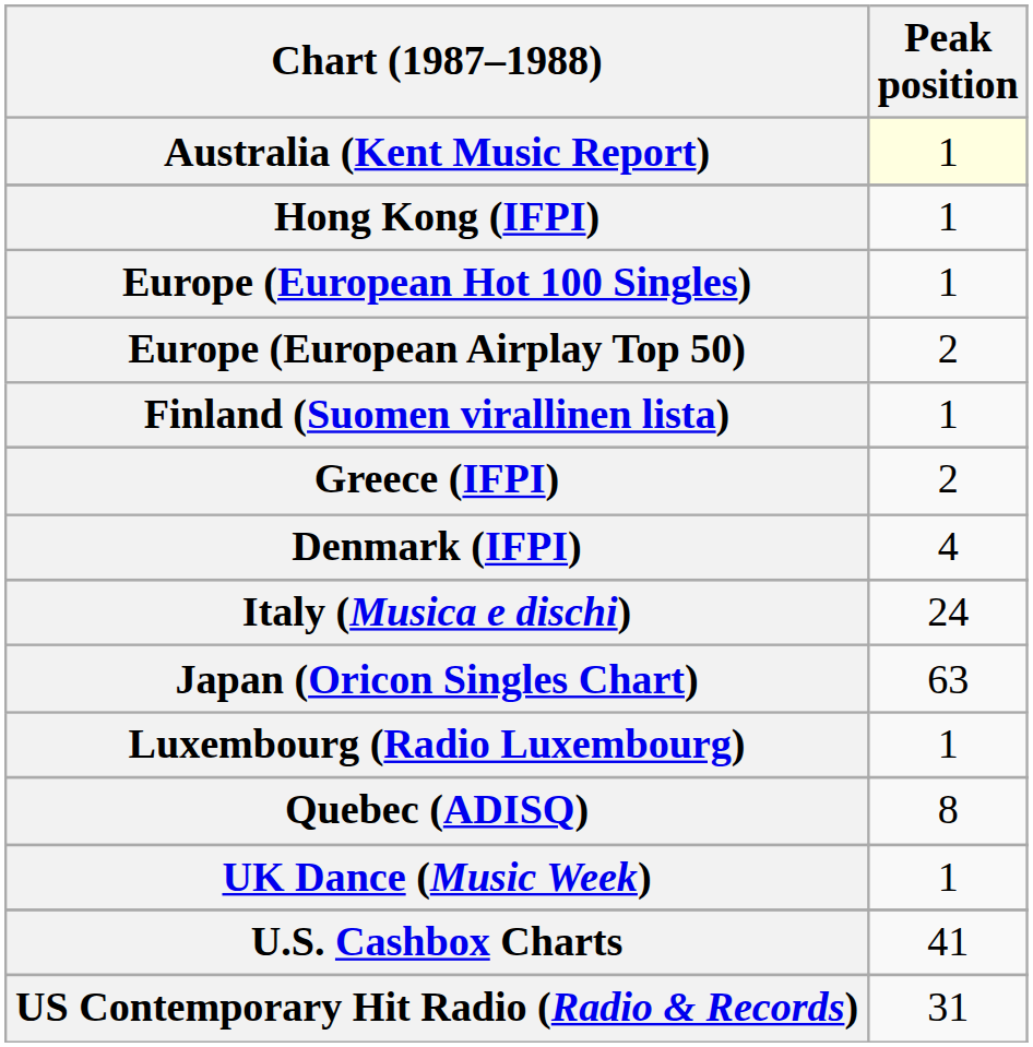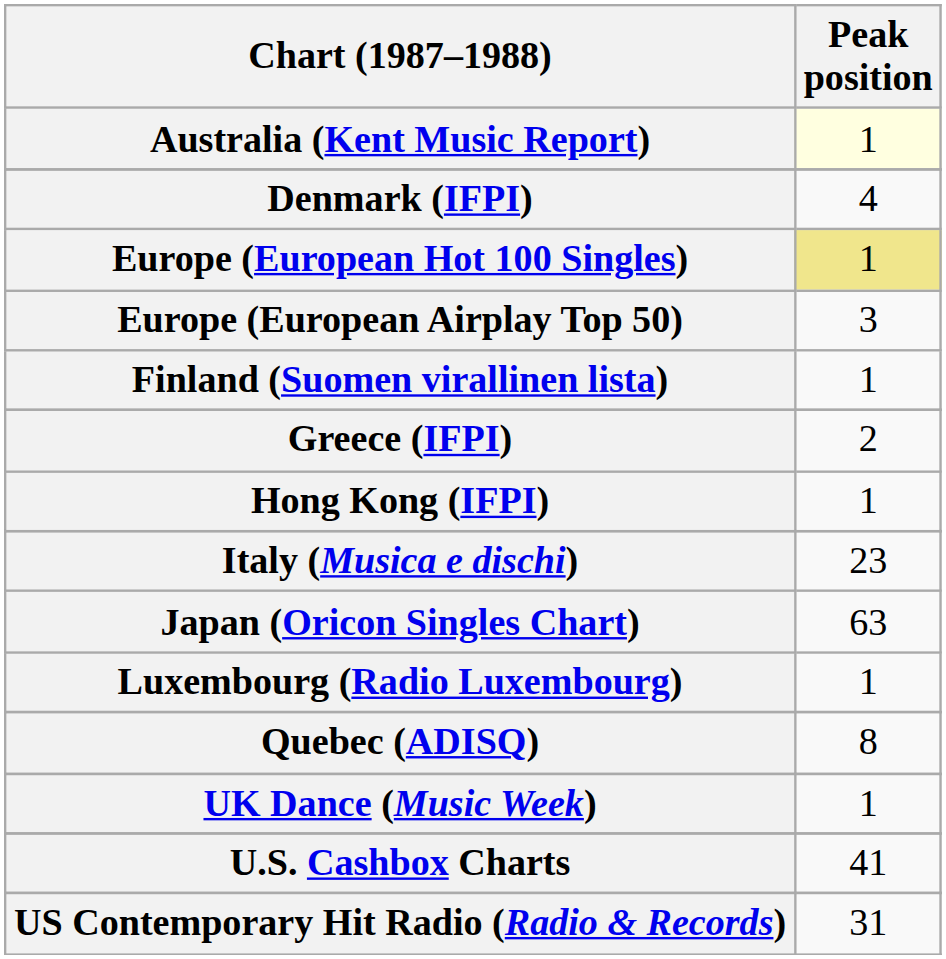 <table class="wikitable sortable plainrowheaders" style="text-align:center">
 <tr>
 <th>Chart (1987–1988)</th>
 <th>Peak<br>position</th>
 </tr>
 <tr>
 <th scope="row">Australia (<a href='#'>Kent Music Report</a>)</th>
 <td style="background: lightyellow;">1</td>
 </tr>
 <tr>
 </tr>
 <tr>
 </tr>
 <tr>
 </tr>
 <tr>
-<th scope="row">Hong Kong (<a href='#'>IFPI</a>)</th>
-<td>1</td>
+<th scope="row">Denmark (<a href='#'>IFPI</a>)</th>
+<td>4</td>
 </tr>
 <tr>
 <th scope="row">Europe (<a href='#'>European Hot 100 Singles</a>)</th>
-<td>1</td>
+<td style="background: khaki;">1</td>
 </tr>
 <tr>
 <th scope="row">Europe (European Airplay Top 50)</th>
-<td>2</td>
+<td>3</td>
 </tr>
 <tr>
 <th scope="row">Finland (<a href='#'>Suomen virallinen lista</a>)</th>
 <td>1</td>
 </tr>
 <tr>
 </tr>
 <tr>
 <th scope="row">Greece (<a href='#'>IFPI</a>)</th>
 <td align="center">2</td>
 </tr>
 <tr>
-<th scope="row">Denmark (<a href='#'>IFPI</a>)</th>
-<td>4</td>
+<th scope="row">Hong Kong (<a href='#'>IFPI</a>)</th>
+<td>1</td>
 </tr>
 <tr>
 </tr>
 <tr>
 <th scope="row">Italy (<em><a href='#'>Musica e dischi</a></em>)</th>
-<td align="center">24</td>
+<td align="center">23</td>
 </tr>
 <tr>
 <th scope="row">Japan (<a href='#'>Oricon Singles Chart</a>)</th>
 <td>63</td>
 </tr>
 <tr>
 <th scope="row">Luxembourg (<a href='#'>Radio Luxembourg</a>)</th>
 <td align="center">1</td>
 </tr>
 <tr>
 </tr>
 <tr>
 </tr>
 <tr>
 </tr>
 <tr>
 </tr>
 <tr>
 <th scope="row">Quebec (<a href='#'>ADISQ</a>)</th>
 <td align="center">8</td>
 </tr>
 <tr>
 </tr>
 <tr>
 </tr>
 <tr>
 </tr>
 <tr>
 </tr>
 <tr>
 <th scope="row"><a href='#'>UK Dance</a> (<em><a href='#'>Music Week</a></em>)</th>
 <td align="center">1</td>
 </tr>
 <tr>
 </tr>
 <tr>
 <th scope="row">U.S. <a href='#'>Cashbox</a> Charts</th>
 <td>41</td>
 </tr>
 <tr>
 </tr>
 <tr>
 <th scope="row">US Contemporary Hit Radio (<em><a href='#'>Radio & Records</a></em>)</th>
 <td>31</td>
 </tr>
 <tr>
 </tr>
 </table>
